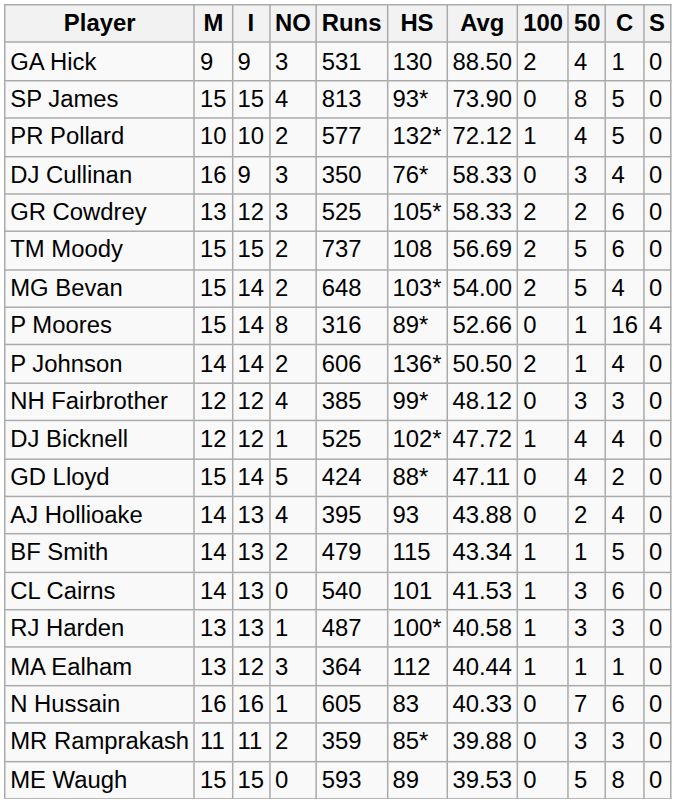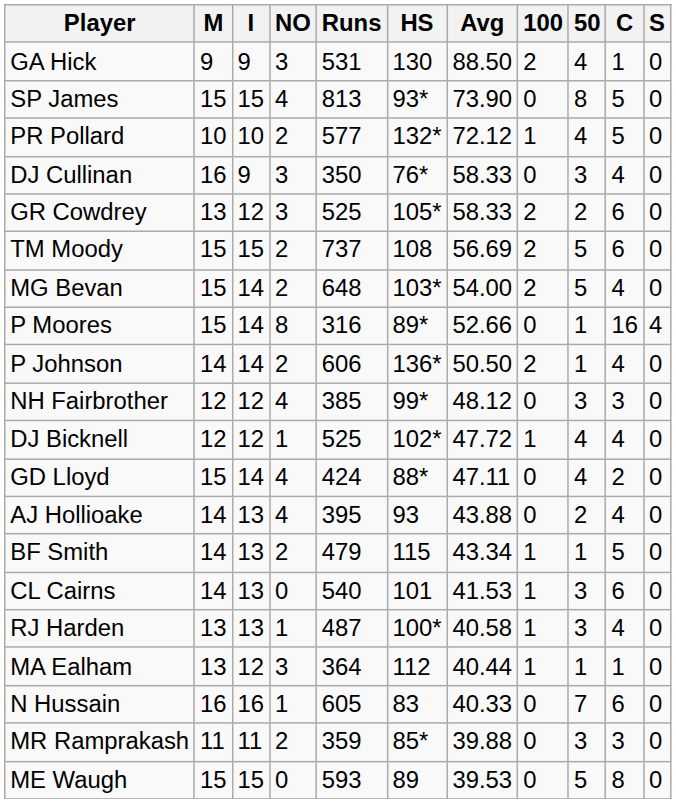 <table class="wikitable">
 <tr>
 <th>Player</th>
 <th>M</th>
 <th>I</th>
 <th>NO</th>
 <th>Runs</th>
 <th>HS</th>
 <th>Avg</th>
 <th>100</th>
 <th>50</th>
 <th>C</th>
 <th>S</th>
 </tr>
 <tr>
 <td>GA Hick</td>
 <td>9</td>
 <td>9</td>
 <td>3</td>
 <td>531</td>
 <td>130</td>
 <td>88.50</td>
 <td>2</td>
 <td>4</td>
 <td>1</td>
 <td>0</td>
 </tr>
 <tr>
 <td>SP James</td>
 <td>15</td>
 <td>15</td>
 <td>4</td>
 <td>813</td>
 <td>93*</td>
 <td>73.90</td>
 <td>0</td>
 <td>8</td>
 <td>5</td>
 <td>0</td>
 </tr>
 <tr>
 <td>PR Pollard</td>
 <td>10</td>
 <td>10</td>
 <td>2</td>
 <td>577</td>
 <td>132*</td>
 <td>72.12</td>
 <td>1</td>
 <td>4</td>
 <td>5</td>
 <td>0</td>
 </tr>
 <tr>
 <td>DJ Cullinan</td>
 <td>16</td>
 <td>9</td>
 <td>3</td>
 <td>350</td>
 <td>76*</td>
 <td>58.33</td>
 <td>0</td>
 <td>3</td>
 <td>4</td>
 <td>0</td>
 </tr>
 <tr>
 <td>GR Cowdrey</td>
 <td>13</td>
 <td>12</td>
 <td>3</td>
 <td>525</td>
 <td>105*</td>
 <td>58.33</td>
 <td>2</td>
 <td>2</td>
 <td>6</td>
 <td>0</td>
 </tr>
 <tr>
 <td>TM Moody</td>
 <td>15</td>
 <td>15</td>
 <td>2</td>
 <td>737</td>
 <td>108</td>
 <td>56.69</td>
 <td>2</td>
 <td>5</td>
 <td>6</td>
 <td>0</td>
 </tr>
 <tr>
 <td>MG Bevan</td>
 <td>15</td>
 <td>14</td>
 <td>2</td>
 <td>648</td>
 <td>103*</td>
 <td>54.00</td>
 <td>2</td>
 <td>5</td>
 <td>4</td>
 <td>0</td>
 </tr>
 <tr>
 <td>P Moores</td>
 <td>15</td>
 <td>14</td>
 <td>8</td>
 <td>316</td>
 <td>89*</td>
 <td>52.66</td>
 <td>0</td>
 <td>1</td>
 <td>16</td>
 <td>4</td>
 </tr>
 <tr>
 <td>P Johnson</td>
 <td>14</td>
 <td>14</td>
 <td>2</td>
 <td>606</td>
 <td>136*</td>
 <td>50.50</td>
 <td>2</td>
 <td>1</td>
 <td>4</td>
 <td>0</td>
 </tr>
 <tr>
 <td>NH Fairbrother</td>
 <td>12</td>
 <td>12</td>
 <td>4</td>
 <td>385</td>
 <td>99*</td>
 <td>48.12</td>
 <td>0</td>
 <td>3</td>
 <td>3</td>
 <td>0</td>
 </tr>
 <tr>
 <td>DJ Bicknell</td>
 <td>12</td>
 <td>12</td>
 <td>1</td>
 <td>525</td>
 <td>102*</td>
 <td>47.72</td>
 <td>1</td>
 <td>4</td>
 <td>4</td>
 <td>0</td>
 </tr>
 <tr>
 <td>GD Lloyd</td>
 <td>15</td>
 <td>14</td>
-<td>5</td>
+<td>4</td>
 <td>424</td>
 <td>88*</td>
 <td>47.11</td>
 <td>0</td>
 <td>4</td>
 <td>2</td>
 <td>0</td>
 </tr>
 <tr>
 <td>AJ Hollioake</td>
 <td>14</td>
 <td>13</td>
 <td>4</td>
 <td>395</td>
 <td>93</td>
 <td>43.88</td>
 <td>0</td>
 <td>2</td>
 <td>4</td>
 <td>0</td>
 </tr>
 <tr>
 <td>BF Smith</td>
 <td>14</td>
 <td>13</td>
 <td>2</td>
 <td>479</td>
 <td>115</td>
 <td>43.34</td>
 <td>1</td>
 <td>1</td>
 <td>5</td>
 <td>0</td>
 </tr>
 <tr>
 <td>CL Cairns</td>
 <td>14</td>
 <td>13</td>
 <td>0</td>
 <td>540</td>
 <td>101</td>
 <td>41.53</td>
 <td>1</td>
 <td>3</td>
 <td>6</td>
 <td>0</td>
 </tr>
 <tr>
 <td>RJ Harden</td>
 <td>13</td>
 <td>13</td>
 <td>1</td>
 <td>487</td>
 <td>100*</td>
 <td>40.58</td>
 <td>1</td>
 <td>3</td>
-<td>3</td>
+<td>4</td>
 <td>0</td>
 </tr>
 <tr>
 <td>MA Ealham</td>
 <td>13</td>
 <td>12</td>
 <td>3</td>
 <td>364</td>
 <td>112</td>
 <td>40.44</td>
 <td>1</td>
 <td>1</td>
 <td>1</td>
 <td>0</td>
 </tr>
 <tr>
 <td>N Hussain</td>
 <td>16</td>
 <td>16</td>
 <td>1</td>
 <td>605</td>
 <td>83</td>
 <td>40.33</td>
 <td>0</td>
 <td>7</td>
 <td>6</td>
 <td>0</td>
 </tr>
 <tr>
 <td>MR Ramprakash</td>
 <td>11</td>
 <td>11</td>
 <td>2</td>
 <td>359</td>
 <td>85*</td>
 <td>39.88</td>
 <td>0</td>
 <td>3</td>
 <td>3</td>
 <td>0</td>
 </tr>
 <tr>
 <td>ME Waugh</td>
 <td>15</td>
 <td>15</td>
 <td>0</td>
 <td>593</td>
 <td>89</td>
 <td>39.53</td>
 <td>0</td>
 <td>5</td>
 <td>8</td>
 <td>0</td>
 </tr>
 </table>
